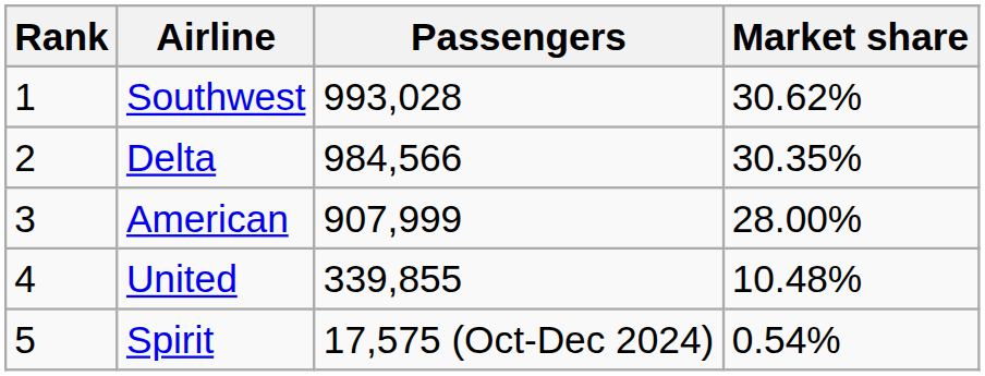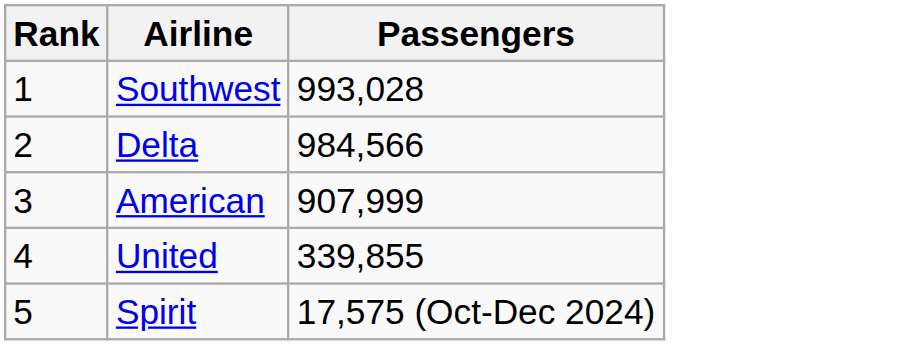 <table class="wikitable sortable" style="font-size: 95%">
 <tr>
 <th>Rank</th>
 <th>Airline</th>
 <th>Passengers</th>
-<th>Market share</th>
 </tr>
 <tr>
 <td>1</td>
 <td><a href='#'>Southwest</a></td>
 <td>993,028</td>
-<td>30.62%</td>
 </tr>
 <tr>
 <td>2</td>
 <td><a href='#'>Delta</a></td>
 <td>984,566</td>
-<td>30.35%</td>
 </tr>
 <tr>
 <td>3</td>
 <td><a href='#'>American</a></td>
 <td>907,999</td>
-<td>28.00%</td>
 </tr>
 <tr>
 <td>4</td>
 <td><a href='#'>United</a></td>
 <td>339,855</td>
-<td>10.48%</td>
 </tr>
 <tr>
 <td>5</td>
 <td><a href='#'>Spirit</a></td>
 <td>17,575 (Oct-Dec 2024)</td>
-<td>0.54%</td>
 </tr>
 </table>
